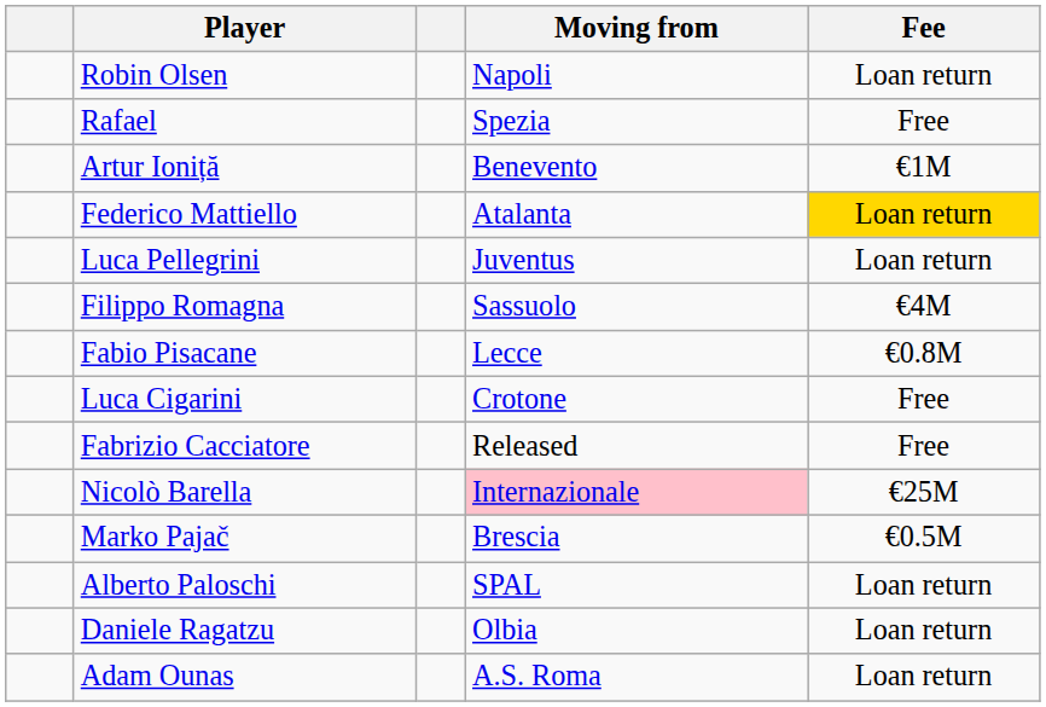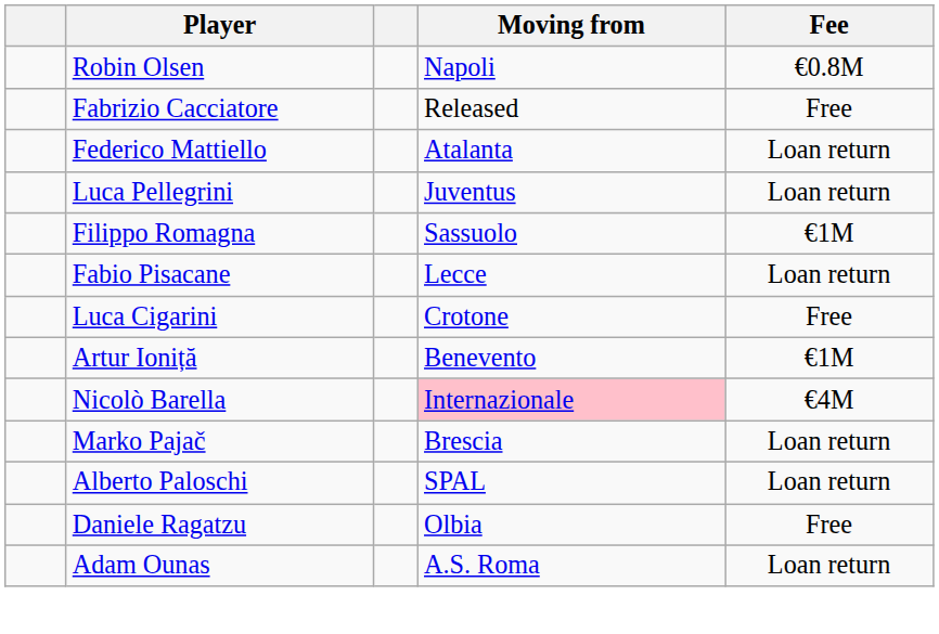 <table class="wikitable sortable">
 <tr>
 <th style="width:30px;"></th>
 <th style="width:180px;">Player</th>
 <th style="width:20px;"></th>
 <th style="width:180px;">Moving from</th>
 <th style="width:120px;" class="unsortable">Fee</th>
 </tr>
 <tr>
 <td align=center></td>
 <td> <a href='#'>Robin Olsen</a></td>
 <td align=center></td>
 <td> <a href='#'>Napoli</a></td>
-<td align=center>Loan return</td>
+<td align=center>€0.8M</td>
 </tr>
 <tr>
 <td align=center></td>
-<td> <a href='#'>Rafael</a></td>
+<td> <a href='#'>Fabrizio Cacciatore</a></td>
 <td align=center></td>
-<td> <a href='#'>Spezia</a></td>
+<td>Released</td>
 <td align=center>Free</td>
-</tr>
-<tr>
-<td align=center></td>
-<td> <a href='#'>Artur Ioniță</a></td>
-<td align=center></td>
-<td> <a href='#'>Benevento</a></td>
-<td align=center>€1M</td>
 </tr>
 <tr>
 <td align=center></td>
 <td> <a href='#'>Federico Mattiello</a></td>
 <td align=center></td>
 <td> <a href='#'>Atalanta</a></td>
-<td align=center style="background: gold;">Loan return</td>
+<td align=center>Loan return</td>
 </tr>
 <tr>
 <td align=center></td>
 <td> <a href='#'>Luca Pellegrini</a></td>
 <td align=center></td>
 <td> <a href='#'>Juventus</a></td>
 <td align=center>Loan return</td>
 </tr>
 <tr>
 <td align=center></td>
 <td> <a href='#'>Filippo Romagna</a></td>
 <td align=center></td>
 <td> <a href='#'>Sassuolo</a></td>
-<td align=center>€4M</td>
+<td align=center>€1M</td>
 </tr>
 <tr>
 <td align=center></td>
 <td> <a href='#'>Fabio Pisacane</a></td>
 <td align=center></td>
 <td> <a href='#'>Lecce</a></td>
-<td align=center>€0.8M</td>
+<td align=center>Loan return</td>
 </tr>
 <tr>
 <td align=center></td>
 <td> <a href='#'>Luca Cigarini</a></td>
 <td align=center></td>
 <td> <a href='#'>Crotone</a></td>
 <td align=center>Free</td>
 </tr>
 <tr>
 <td align=center></td>
-<td> <a href='#'>Fabrizio Cacciatore</a></td>
+<td> <a href='#'>Artur Ioniță</a></td>
 <td align=center></td>
-<td>Released</td>
-<td align=center>Free</td>
+<td> <a href='#'>Benevento</a></td>
+<td align=center>€1M</td>
 </tr>
 <tr>
 <td align=center></td>
 <td> <a href='#'>Nicolò Barella</a></td>
 <td align=center></td>
 <td style="background: pink;"> <a href='#'>Internazionale</a></td>
-<td align=center>€25M</td>
+<td align=center>€4M</td>
 </tr>
 <tr>
 <td align=center></td>
 <td> <a href='#'>Marko Pajač</a></td>
 <td align=center></td>
 <td> <a href='#'>Brescia</a></td>
-<td align=center>€0.5M</td>
+<td align=center>Loan return</td>
 </tr>
 <tr>
 <td align=center></td>
 <td> <a href='#'>Alberto Paloschi</a></td>
 <td align=center></td>
 <td> <a href='#'>SPAL</a></td>
 <td align=center>Loan return</td>
 </tr>
 <tr>
 <td align=center></td>
 <td> <a href='#'>Daniele Ragatzu</a></td>
 <td align=center></td>
 <td> <a href='#'>Olbia</a></td>
-<td align=center>Loan return</td>
+<td align=center>Free</td>
 </tr>
 <tr>
 <td align=center></td>
 <td> <a href='#'>Adam Ounas</a></td>
 <td align=center></td>
 <td> <a href='#'>A.S. Roma</a></td>
 <td align=center>Loan return</td>
 </tr>
 </table>
